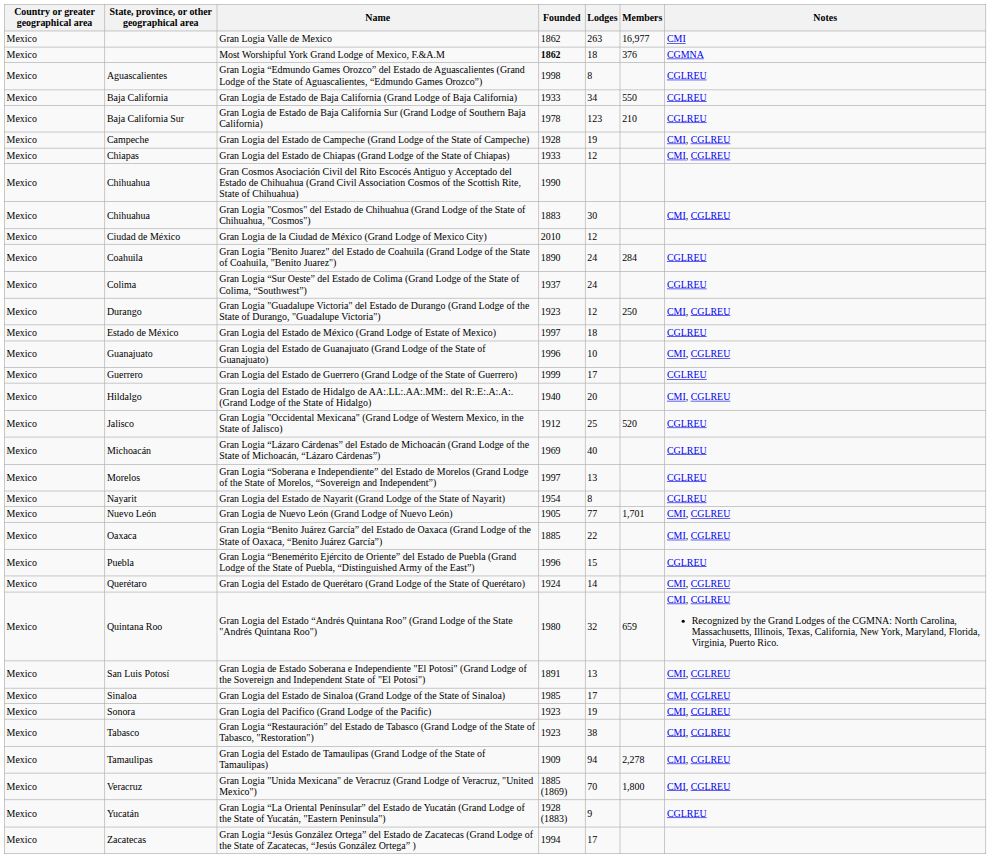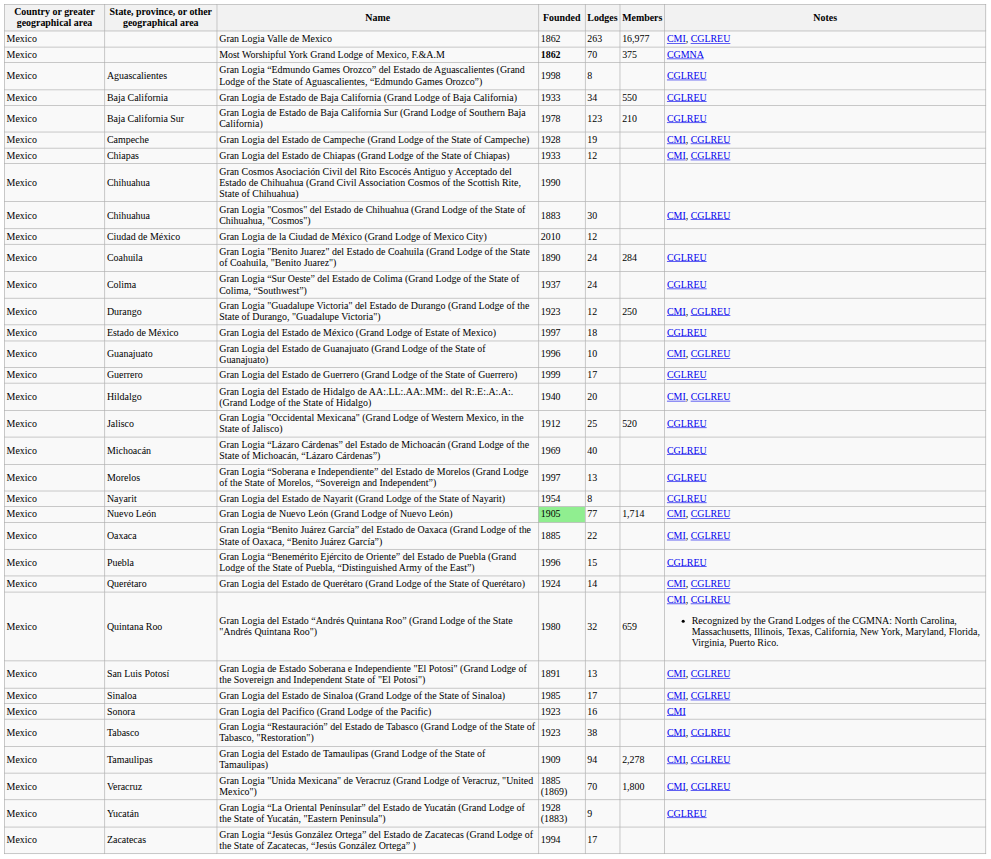 <table class="wikitable sortable" style="width: 100%;">
 <tr>
 <th scope="col">Country or greater geographical area</th>
 <th scope="col">State, province, or other geographical area</th>
 <th scope="col">Name</th>
 <th scope="col">Founded</th>
 <th scope="col">Lodges</th>
 <th scope="col">Members</th>
 <th scope="col" class="unsortable">Notes</th>
 </tr>
 <tr>
 <td>Mexico</td>
 <td></td>
 <td>Gran Logia Valle de Mexico</td>
 <td>1862</td>
 <td>263</td>
 <td>16,977</td>
-<td><a href='#'>CMI</a></td>
+<td><a href='#'>CMI</a>, <a href='#'>CGLREU</a></td>
 </tr>
 <tr>
 <td>Mexico</td>
 <td></td>
 <td>Most Worshipful York Grand Lodge of Mexico, F.&A.M</td>
 <td><strong>1862</strong></td>
-<td>18</td>
-<td>376</td>
+<td>70</td>
+<td>375</td>
 <td><a href='#'>CGMNA</a></td>
 </tr>
 <tr>
 <td>Mexico</td>
 <td>Aguascalientes</td>
 <td>Gran Logia “Edmundo Games Orozco” del Estado de Aguascalientes (Grand Lodge of the State of Aguascalientes, “Edmundo Games Orozco”)</td>
 <td>1998</td>
 <td>8 </td>
 <td></td>
 <td><a href='#'>CGLREU</a></td>
 </tr>
 <tr>
 <td>Mexico</td>
 <td>Baja California</td>
 <td>Gran Logia de Estado de Baja California (Grand Lodge of Baja California)</td>
 <td>1933</td>
 <td>34 </td>
 <td>550</td>
 <td><a href='#'>CGLREU</a></td>
 </tr>
 <tr>
 <td>Mexico</td>
 <td>Baja California Sur</td>
 <td>Gran Logia de Estado de Baja California Sur (Grand Lodge of Southern Baja California)</td>
 <td>1978</td>
 <td>123 </td>
 <td>210</td>
 <td><a href='#'>CGLREU</a></td>
 </tr>
 <tr>
 <td>Mexico</td>
 <td>Campeche</td>
 <td>Gran Logia del Estado de Campeche (Grand Lodge of the State of Campeche)</td>
 <td>1928</td>
 <td>19 </td>
 <td></td>
 <td><a href='#'>CMI</a>, <a href='#'>CGLREU</a></td>
 </tr>
 <tr>
 <td>Mexico</td>
 <td>Chiapas</td>
 <td>Gran Logia del Estado de Chiapas (Grand Lodge of the State of Chiapas)</td>
 <td>1933</td>
 <td>12 </td>
 <td></td>
 <td><a href='#'>CMI</a>, <a href='#'>CGLREU</a></td>
 </tr>
 <tr>
 <td>Mexico</td>
 <td>Chihuahua</td>
 <td>Gran Cosmos Asociación Civil del Rito Escocés Antiguo y Acceptado del Estado de Chihuahua (Grand Civil Association Cosmos of the Scottish Rite, State of Chihuahua)</td>
 <td>1990 </td>
 <td></td>
 <td></td>
 <td></td>
 </tr>
 <tr>
 <td>Mexico</td>
 <td>Chihuahua</td>
 <td>Gran Logia "Cosmos" del Estado de Chihuahua (Grand Lodge of the State of Chihuahua, "Cosmos")</td>
 <td>1883</td>
 <td>30 </td>
 <td></td>
 <td><a href='#'>CMI</a>, <a href='#'>CGLREU</a></td>
 </tr>
 <tr>
 <td>Mexico</td>
 <td>Ciudad de México</td>
 <td>Gran Logia de la Ciudad de México (Grand Lodge of Mexico City)</td>
 <td>2010</td>
 <td>12</td>
 <td></td>
 <td></td>
 </tr>
 <tr>
 <td>Mexico</td>
 <td>Coahuila</td>
 <td>Gran Logia "Benito Juarez" del Estado de Coahuila (Grand Lodge of the State of Coahuila, "Benito Juarez")</td>
 <td>1890</td>
 <td>24</td>
 <td>284</td>
 <td><a href='#'>CGLREU</a></td>
 </tr>
 <tr>
 <td>Mexico</td>
 <td>Colima</td>
 <td>Gran Logia “Sur Oeste” del Estado de Colima (Grand Lodge of the State of Colima, “Southwest”)</td>
 <td>1937</td>
 <td>24</td>
 <td></td>
 <td><a href='#'>CGLREU</a></td>
 </tr>
 <tr>
 <td>Mexico</td>
 <td>Durango</td>
 <td>Gran Logia "Guadalupe Victoria" del Estado de Durango (Grand Lodge of the State of Durango, "Guadalupe Victoria")</td>
 <td>1923</td>
 <td>12</td>
 <td>250</td>
 <td><a href='#'>CMI</a>, <a href='#'>CGLREU</a></td>
 </tr>
 <tr>
 <td>Mexico</td>
 <td>Estado de México</td>
 <td>Gran Logia del Estado de México (Grand Lodge of Estate of Mexico)</td>
 <td>1997</td>
 <td>18</td>
 <td></td>
 <td><a href='#'>CGLREU</a></td>
 </tr>
 <tr>
 <td>Mexico</td>
 <td>Guanajuato</td>
 <td>Gran Logia del Estado de Guanajuato (Grand Lodge of the State of Guanajuato)</td>
 <td>1996</td>
 <td>10 </td>
 <td></td>
 <td><a href='#'>CMI</a>, <a href='#'>CGLREU</a></td>
 </tr>
 <tr>
 <td>Mexico</td>
 <td>Guerrero</td>
 <td>Gran Logia del Estado de Guerrero (Grand Lodge of the State of Guerrero)</td>
 <td>1999</td>
 <td>17 </td>
 <td></td>
 <td><a href='#'>CGLREU</a></td>
 </tr>
 <tr>
 <td>Mexico</td>
 <td>Hildalgo</td>
 <td>Gran Logia del Estado de Hidalgo de AA:.LL:.AA:.MM:. del R:.E:.A:.A:.(Grand Lodge of the State of Hidalgo)</td>
 <td>1940</td>
 <td>20 </td>
 <td></td>
 <td><a href='#'>CMI</a>, <a href='#'>CGLREU</a></td>
 </tr>
 <tr>
 <td>Mexico</td>
 <td>Jalisco</td>
 <td>Gran Logia "Occidental Mexicana" (Grand Lodge of Western Mexico, in the State of Jalisco)</td>
 <td>1912</td>
 <td>25 </td>
 <td>520 </td>
 <td><a href='#'>CGLREU</a></td>
 </tr>
 <tr>
 <td>Mexico</td>
 <td>Michoacán</td>
 <td>Gran Logia “Lázaro Cárdenas” del Estado de Michoacán (Grand Lodge of the State of Michoacán, “Lázaro Cárdenas”)</td>
 <td>1969</td>
 <td>40 </td>
 <td></td>
 <td><a href='#'>CGLREU</a></td>
 </tr>
 <tr>
 <td>Mexico</td>
 <td>Morelos</td>
 <td>Gran Logia “Soberana e Independiente” del Estado de Morelos (Grand Lodge of the State of Morelos, “Sovereign and Independent”)</td>
 <td>1997</td>
 <td>13 </td>
 <td></td>
 <td><a href='#'>CGLREU</a></td>
 </tr>
 <tr>
 <td>Mexico</td>
 <td>Nayarit</td>
 <td>Gran Logia del Estado de Nayarit (Grand Lodge of the State of Nayarit)</td>
 <td>1954</td>
 <td>8 </td>
 <td></td>
 <td><a href='#'>CGLREU</a></td>
 </tr>
 <tr>
 <td>Mexico</td>
 <td>Nuevo León</td>
 <td>Gran Logia de Nuevo León (Grand Lodge of Nuevo León)</td>
-<td>1905</td>
+<td style="background: lightgreen;">1905</td>
 <td>77 </td>
-<td>1,701 </td>
+<td>1,714 </td>
 <td><a href='#'>CMI</a>, <a href='#'>CGLREU</a></td>
 </tr>
 <tr>
 <td>Mexico</td>
 <td>Oaxaca</td>
 <td>Gran Logia “Benito Juárez García” del Estado de Oaxaca (Grand Lodge of the State of Oaxaca, “Benito Juárez García”)</td>
 <td>1885</td>
 <td>22 </td>
 <td></td>
 <td><a href='#'>CMI</a>, <a href='#'>CGLREU</a></td>
 </tr>
 <tr>
 <td>Mexico</td>
 <td>Puebla</td>
 <td>Gran Logia “Benemérito Ejército de Oriente” del Estado de Puebla (Grand Lodge of the State of Puebla, “Distinguished Army of the East”)</td>
 <td>1996</td>
 <td>15 </td>
 <td></td>
 <td><a href='#'>CGLREU</a></td>
 </tr>
 <tr>
 <td>Mexico</td>
 <td>Querétaro</td>
 <td>Gran Logia del Estado de Querétaro (Grand Lodge of the State of Querétaro)</td>
 <td>1924</td>
 <td>14 </td>
 <td></td>
 <td><a href='#'>CMI</a>, <a href='#'>CGLREU</a></td>
 </tr>
 <tr>
 <td>Mexico</td>
 <td>Quintana Roo</td>
 <td>Gran Logia del Estado “Andrés Quintana Roo” (Grand Lodge of the State "Andrés Quintana Roo")</td>
 <td>1980</td>
 <td>32 </td>
 <td>659</td>
 <td><a href='#'>CMI</a>, <a href='#'>CGLREU</a><br><ul><li>Recognized by the Grand Lodges of the CGMNA: North Carolina, Massachusetts, Illinois, Texas, California, New York, Maryland, Florida, Virginia, Puerto Rico.</li></ul></td>
 </tr>
 <tr>
 <td>Mexico</td>
 <td>San Luis Potosí</td>
 <td>Gran Logia de Estado Soberana e Independiente "El Potosi" (Grand Lodge of the Sovereign and Independent State of "El Potosi")</td>
 <td>1891</td>
 <td>13 </td>
 <td></td>
 <td><a href='#'>CMI</a>, <a href='#'>CGLREU</a></td>
 </tr>
 <tr>
 <td>Mexico</td>
 <td>Sinaloa</td>
 <td>Gran Logia del Estado de Sinaloa (Grand Lodge of the State of Sinaloa)</td>
 <td>1985</td>
 <td>17 </td>
 <td></td>
 <td><a href='#'>CMI</a>, <a href='#'>CGLREU</a></td>
 </tr>
 <tr>
 <td>Mexico</td>
 <td>Sonora</td>
 <td>Gran Logia del Pacifico (Grand Lodge of the Pacific)</td>
 <td>1923</td>
-<td>19 </td>
+<td>16 </td>
 <td></td>
-<td><a href='#'>CMI</a>, <a href='#'>CGLREU</a></td>
+<td><a href='#'>CMI</a></td>
 </tr>
 <tr>
 <td>Mexico</td>
 <td>Tabasco</td>
 <td>Gran Logia “Restauración” del Estado de Tabasco (Grand Lodge of the State of Tabasco, "Restoration")</td>
 <td>1923</td>
 <td>38 </td>
 <td></td>
 <td><a href='#'>CMI</a>, <a href='#'>CGLREU</a></td>
 </tr>
 <tr>
 <td>Mexico</td>
 <td>Tamaulipas</td>
 <td>Gran Logia del Estado de Tamaulipas (Grand Lodge of the State of Tamaulipas)</td>
 <td>1909</td>
 <td>94</td>
 <td>2,278 </td>
 <td><a href='#'>CMI</a>, <a href='#'>CGLREU</a></td>
 </tr>
 <tr>
 <td>Mexico</td>
 <td>Veracruz</td>
 <td>Gran Logia "Unida Mexicana" de Veracruz (Grand Lodge of Veracruz, "United Mexico")</td>
 <td>1885 (1869)</td>
 <td>70 </td>
 <td>1,800 </td>
 <td><a href='#'>CMI</a>, <a href='#'>CGLREU</a></td>
 </tr>
 <tr>
 <td>Mexico</td>
 <td>Yucatán</td>
 <td>Gran Logia “La Oriental Penínsular” del Estado de Yucatán (Grand Lodge of the State of Yucatán, "Eastern Peninsula")</td>
 <td>1928 (1883)</td>
 <td>9 </td>
 <td></td>
 <td><a href='#'>CGLREU</a></td>
 </tr>
 <tr>
 <td>Mexico</td>
 <td>Zacatecas</td>
 <td>Gran Logia “Jesús González Ortega” del Estado de Zacatecas (Grand Lodge of the State of Zacatecas, “Jesús González Ortega” )</td>
 <td>1994 </td>
 <td>17 </td>
 <td></td>
 <td></td>
 </tr>
 </table>
